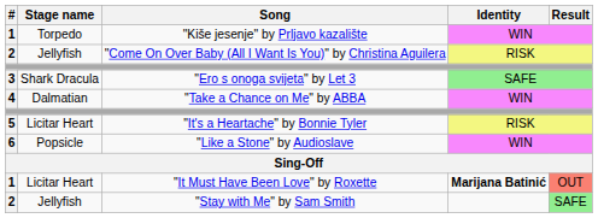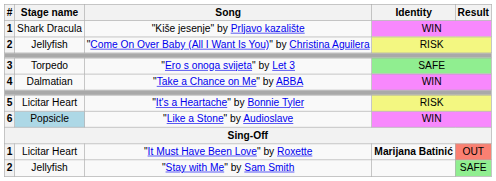 <table class="wikitable plainrowheaders" style="text-align: center;">
 <tr>
 <th>#</th>
 <th>Stage name</th>
 <th>Song</th>
 <th>Identity</th>
 <th>Result</th>
 </tr>
 <tr>
 <th>1</th>
-<td>Torpedo</td>
+<td>Shark Dracula</td>
 <td>"Kiše jesenje" by <a href='#'>Prljavo kazalište</a></td>
 <td colspan="2" bgcolor="F888FD">WIN</td>
 </tr>
 <tr>
 <th>2</th>
 <td>Jellyfish</td>
 <td>"<a href='#'>Come On Over Baby (All I Want Is You)</a>" by <a href='#'>Christina Aguilera</a></td>
 <td colspan="2" bgcolor="F3F781">RISK</td>
 </tr>
 <tr>
 <th colspan="5" style="background:darkgrey"></th>
 </tr>
 <tr>
 <th>3</th>
-<td>Shark Dracula</td>
+<td>Torpedo</td>
 <td>"<a href='#'>Ero s onoga svijeta</a>" by <a href='#'>Let 3</a></td>
 <td colspan="2" bgcolor="lightgreen">SAFE</td>
 </tr>
 <tr>
 <th>4</th>
 <td>Dalmatian</td>
 <td>"<a href='#'>Take a Chance on Me</a>" by <a href='#'>ABBA</a></td>
 <td colspan="2" bgcolor="F888FD">WIN</td>
 </tr>
 <tr>
 <th colspan="5" style="background:darkgrey"></th>
 </tr>
 <tr>
 <th>5</th>
 <td>Licitar Heart</td>
 <td>"<a href='#'>It's a Heartache</a>" by <a href='#'>Bonnie Tyler</a></td>
 <td colspan="2" bgcolor="F3F781">RISK</td>
 </tr>
 <tr>
 <th>6</th>
-<td>Popsicle</td>
+<td style="background: lightblue;">Popsicle</td>
 <td>"<a href='#'>Like a Stone</a>" by <a href='#'>Audioslave</a></td>
 <td colspan="2" bgcolor="F888FD">WIN</td>
 </tr>
 <tr>
 <th colspan="5">Sing-Off</th>
 </tr>
 <tr>
 <th>1</th>
 <td>Licitar Heart</td>
 <td>"<a href='#'>It Must Have Been Love</a>" by <a href='#'>Roxette</a></td>
 <td><strong>Marijana Batinić</strong></td>
 <td bgcolor="salmon">OUT</td>
 </tr>
 <tr>
 <th>2</th>
 <td>Jellyfish</td>
 <td>"<a href='#'>Stay with Me</a>" by <a href='#'>Sam Smith</a></td>
 <td></td>
 <td bgcolor="lightgreen">SAFE</td>
 </tr>
 </table>
